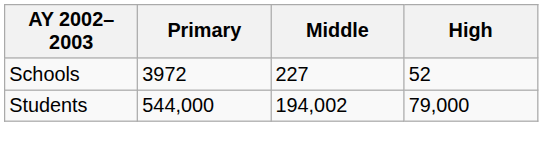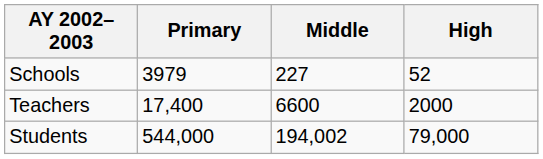 <table class="wikitable" border="1">
 <tr>
 <th width="100">AY 2002–2003</th>
 <th width="100">Primary</th>
 <th width="100">Middle</th>
 <th width="100">High</th>
 </tr>
 <tr>
 <td>Schools</td>
-<td>3972</td>
+<td>3979</td>
 <td>227</td>
 <td>52</td>
+</tr>
+<tr>
+<td>Teachers</td>
+<td>17,400</td>
+<td>6600</td>
+<td>2000</td>
 </tr>
 <tr>
 <td>Students</td>
 <td>544,000</td>
 <td>194,002</td>
 <td>79,000</td>
 </tr>
 </table>
